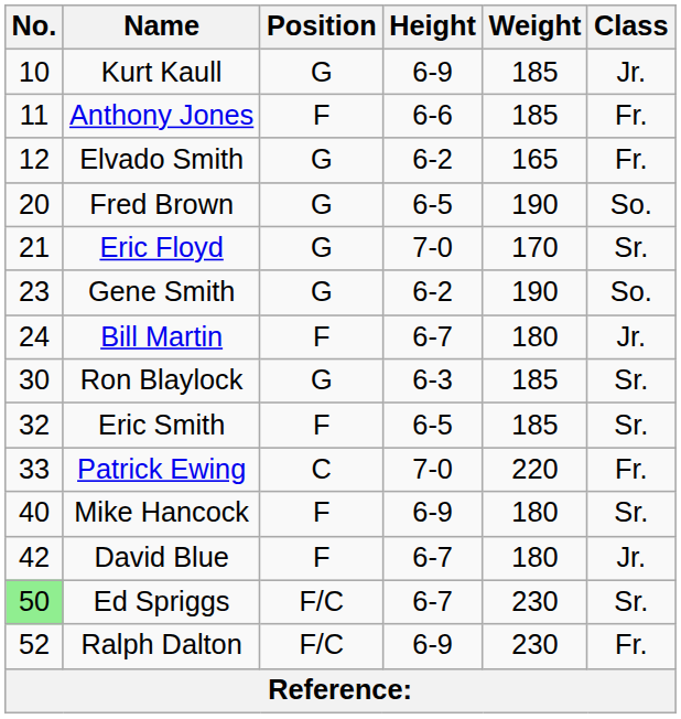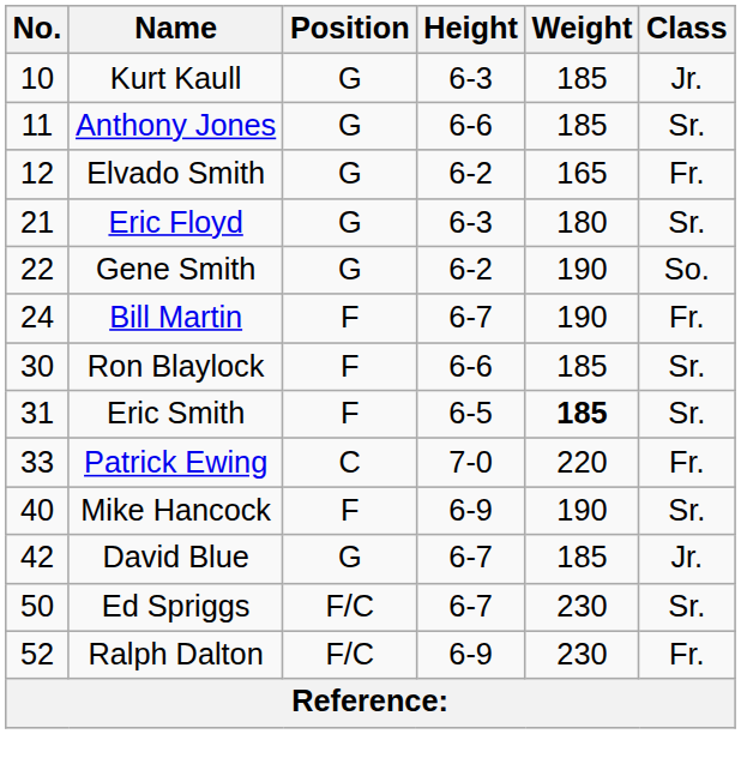 <table class="wikitable">
 <tr>
 <th>No.</th>
 <th>Name</th>
 <th>Position</th>
 <th>Height</th>
 <th>Weight</th>
 <th>Class</th>
 </tr>
 <tr>
 <td style="text-align:center;">10</td>
 <td style="text-align:center;">Kurt Kaull</td>
 <td style="text-align:center;">G</td>
-<td style="text-align:center;">6-9</td>
+<td style="text-align:center;">6-3</td>
 <td style="text-align:center;">185</td>
 <td style="text-align:center;">Jr.</td>
 </tr>
 <tr>
 <td style="text-align:center;">11</td>
 <td style="text-align:center;"><a href='#'>Anthony Jones</a></td>
-<td style="text-align:center;">F</td>
+<td style="text-align:center;">G</td>
 <td style="text-align:center;">6-6</td>
 <td style="text-align:center;">185</td>
-<td style="text-align:center;">Fr.</td>
+<td style="text-align:center;">Sr.</td>
 </tr>
 <tr>
 <td style="text-align:center;">12</td>
 <td style="text-align:center;">Elvado Smith</td>
 <td style="text-align:center;">G</td>
 <td style="text-align:center;">6-2</td>
 <td style="text-align:center;">165</td>
 <td style="text-align:center;">Fr.</td>
 </tr>
 <tr>
-<td style="text-align:center;">20</td>
-<td style="text-align:center;">Fred Brown</td>
-<td style="text-align:center;">G</td>
-<td style="text-align:center;">6-5</td>
-<td style="text-align:center;">190</td>
-<td style="text-align:center;">So.</td>
-</tr>
-<tr>
 <td style="text-align:center;">21</td>
 <td style="text-align:center;"><a href='#'>Eric Floyd</a></td>
 <td style="text-align:center;">G</td>
-<td style="text-align:center;">7-0</td>
-<td style="text-align:center;">170</td>
+<td style="text-align:center;">6-3</td>
+<td style="text-align:center;">180</td>
 <td style="text-align:center;">Sr.</td>
 </tr>
 <tr>
-<td style="text-align:center;">23</td>
+<td style="text-align:center;">22</td>
 <td style="text-align:center;">Gene Smith</td>
 <td style="text-align:center;">G</td>
 <td style="text-align:center;">6-2</td>
 <td style="text-align:center;">190</td>
 <td style="text-align:center;">So.</td>
 </tr>
 <tr>
 <td style="text-align:center;">24</td>
 <td style="text-align:center;"><a href='#'>Bill Martin</a></td>
 <td style="text-align:center;">F</td>
 <td style="text-align:center;">6-7</td>
-<td style="text-align:center;">180</td>
-<td style="text-align:center;">Jr.</td>
+<td style="text-align:center;">190</td>
+<td style="text-align:center;">Fr.</td>
 </tr>
 <tr>
 <td style="text-align:center;">30</td>
 <td style="text-align:center;">Ron Blaylock</td>
-<td style="text-align:center;">G</td>
-<td style="text-align:center;">6-3</td>
+<td style="text-align:center;">F</td>
+<td style="text-align:center;">6-6</td>
 <td style="text-align:center;">185</td>
 <td style="text-align:center;">Sr.</td>
 </tr>
 <tr>
-<td style="text-align:center;">32</td>
+<td style="text-align:center;">31</td>
 <td style="text-align:center;">Eric Smith</td>
 <td style="text-align:center;">F</td>
 <td style="text-align:center;">6-5</td>
-<td style="text-align:center;">185</td>
+<td style="text-align:center;"><strong>185</strong></td>
 <td style="text-align:center;">Sr.</td>
 </tr>
 <tr>
 <td style="text-align:center;">33</td>
 <td style="text-align:center;"><a href='#'>Patrick Ewing</a></td>
 <td style="text-align:center;">C</td>
 <td style="text-align:center;">7-0</td>
 <td style="text-align:center;">220</td>
 <td style="text-align:center;">Fr.</td>
 </tr>
 <tr>
 <td style="text-align:center;">40</td>
 <td style="text-align:center;">Mike Hancock</td>
 <td style="text-align:center;">F</td>
 <td style="text-align:center;">6-9</td>
-<td style="text-align:center;">180</td>
+<td style="text-align:center;">190</td>
 <td style="text-align:center;">Sr.</td>
 </tr>
 <tr>
 <td style="text-align:center;">42</td>
 <td style="text-align:center;">David Blue</td>
-<td style="text-align:center;">F</td>
+<td style="text-align:center;">G</td>
 <td style="text-align:center;">6-7</td>
-<td style="text-align:center;">180</td>
+<td style="text-align:center;">185</td>
 <td style="text-align:center;">Jr.</td>
 </tr>
 <tr>
-<td style="background: lightgreen; text-align:center;">50</td>
+<td style="text-align:center;">50</td>
 <td style="text-align:center;">Ed Spriggs</td>
 <td style="text-align:center;">F/C</td>
 <td style="text-align:center;">6-7</td>
 <td style="text-align:center;">230</td>
 <td style="text-align:center;">Sr.</td>
 </tr>
 <tr>
 <td style="text-align:center;">52</td>
 <td style="text-align:center;">Ralph Dalton</td>
 <td style="text-align:center;">F/C</td>
 <td style="text-align:center;">6-9</td>
 <td style="text-align:center;">230</td>
 <td style="text-align:center;">Fr.</td>
 </tr>
 <tr>
 <th style="text-align:center;" colspan="6">Reference:</th>
 </tr>
 </table>
